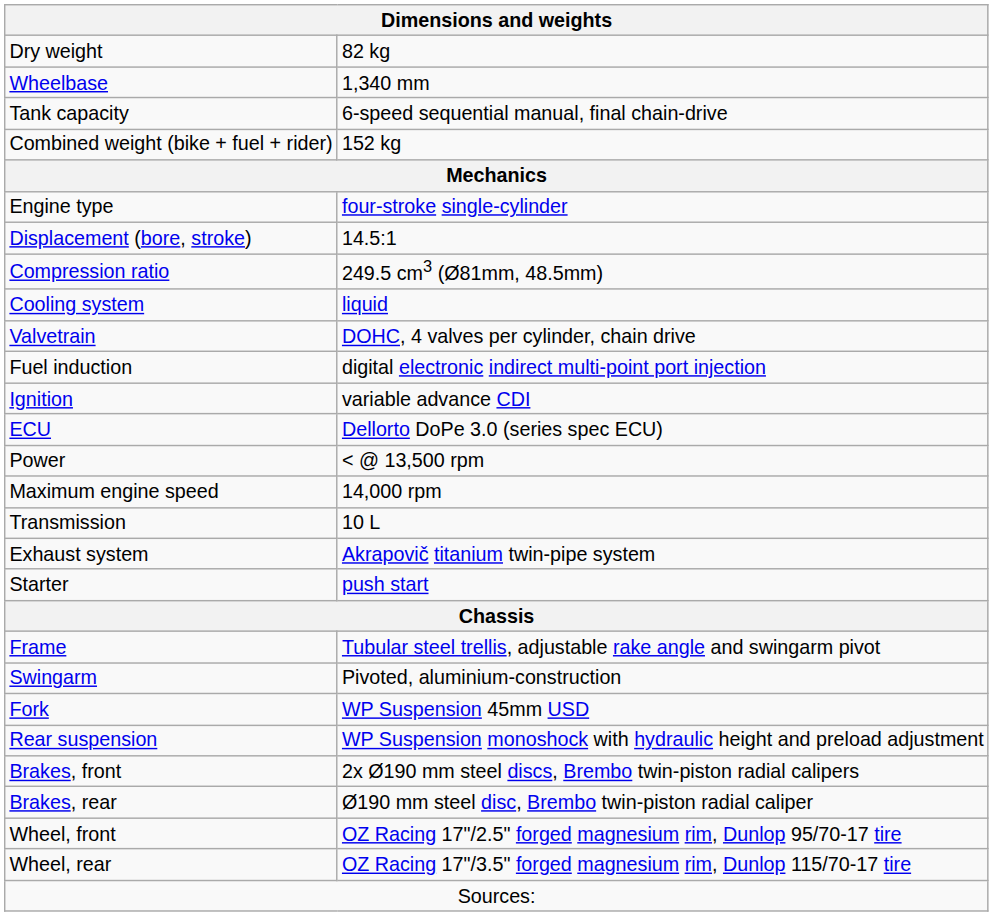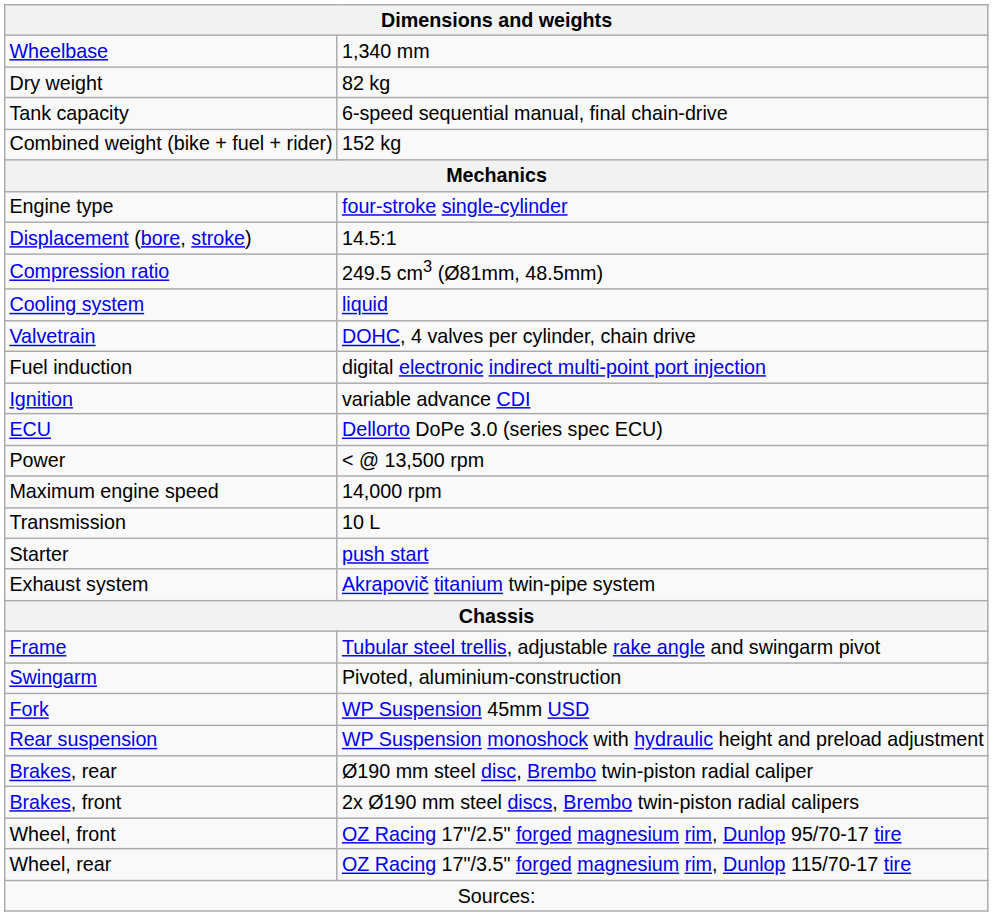 <table class="wikitable" style="font-size:85%">
 <tr>
 <th colspan="2">Dimensions and weights</th>
 </tr>
 <tr>
+<td><a href='#'>Wheelbase</a></td>
+<td>1,340 mm</td>
+</tr>
+<tr>
 <td>Dry weight</td>
 <td>82 kg</td>
-</tr>
-<tr>
-<td><a href='#'>Wheelbase</a></td>
-<td>1,340 mm</td>
 </tr>
 <tr>
 <td>Tank capacity</td>
 <td>6-speed sequential manual, final chain-drive</td>
 </tr>
 <tr>
 <td>Combined weight (bike + fuel + rider)</td>
 <td>152 kg</td>
 </tr>
 <tr>
 <th colspan="2">Mechanics</th>
 </tr>
 <tr>
 <td>Engine type</td>
 <td><a href='#'>four-stroke</a> <a href='#'>single-cylinder</a></td>
 </tr>
 <tr>
 <td><a href='#'>Displacement</a> (<a href='#'>bore</a>, <a href='#'>stroke</a>)</td>
 <td>14.5:1</td>
 </tr>
 <tr>
 <td><a href='#'>Compression ratio</a></td>
 <td>249.5 cm<sup>3</sup> (Ø81mm, 48.5mm)</td>
 </tr>
 <tr>
 <td><a href='#'>Cooling system</a></td>
 <td><a href='#'>liquid</a></td>
 </tr>
 <tr>
 <td><a href='#'>Valvetrain</a></td>
 <td><a href='#'>DOHC</a>, 4 valves per cylinder, chain drive</td>
 </tr>
 <tr>
 <td>Fuel induction</td>
 <td>digital <a href='#'>electronic</a> <a href='#'>indirect multi-point port injection</a></td>
 </tr>
 <tr>
 <td><a href='#'>Ignition</a></td>
 <td>variable advance <a href='#'>CDI</a></td>
 </tr>
 <tr>
 <td><a href='#'>ECU</a></td>
 <td><a href='#'>Dellorto</a> DoPe 3.0 (series spec ECU)</td>
 </tr>
 <tr>
 <td>Power</td>
 <td>< @ 13,500 rpm</td>
 </tr>
 <tr>
 <td>Maximum engine speed</td>
 <td>14,000 rpm</td>
 </tr>
 <tr>
 <td>Transmission</td>
 <td>10 L</td>
 </tr>
 <tr>
+<td>Starter</td>
+<td><a href='#'>push start</a></td>
+</tr>
+<tr>
 <td>Exhaust system</td>
 <td><a href='#'>Akrapovič</a> <a href='#'>titanium</a> twin-pipe system</td>
-</tr>
-<tr>
-<td>Starter</td>
-<td><a href='#'>push start</a></td>
 </tr>
 <tr>
 <th colspan="2">Chassis</th>
 </tr>
 <tr>
 <td><a href='#'>Frame</a></td>
 <td><a href='#'>Tubular steel trellis</a>, adjustable <a href='#'>rake angle</a> and swingarm pivot</td>
 </tr>
 <tr>
 <td><a href='#'>Swingarm</a></td>
 <td>Pivoted, aluminium-construction</td>
 </tr>
 <tr>
 <td><a href='#'>Fork</a></td>
 <td><a href='#'>WP Suspension</a> 45mm <a href='#'>USD</a></td>
 </tr>
 <tr>
 <td><a href='#'>Rear suspension</a></td>
 <td><a href='#'>WP Suspension</a> <a href='#'>monoshock</a> with <a href='#'>hydraulic</a> height and preload adjustment</td>
 </tr>
 <tr>
+<td><a href='#'>Brakes</a>, rear</td>
+<td>Ø190 mm steel <a href='#'>disc</a>, <a href='#'>Brembo</a> twin-piston radial caliper</td>
+</tr>
+<tr>
 <td><a href='#'>Brakes</a>, front</td>
 <td>2x Ø190 mm steel <a href='#'>discs</a>, <a href='#'>Brembo</a> twin-piston radial calipers</td>
-</tr>
-<tr>
-<td><a href='#'>Brakes</a>, rear</td>
-<td>Ø190 mm steel <a href='#'>disc</a>, <a href='#'>Brembo</a> twin-piston radial caliper</td>
 </tr>
 <tr>
 <td>Wheel, front</td>
 <td><a href='#'>OZ Racing</a> 17"/2.5" <a href='#'>forged</a> <a href='#'>magnesium</a> <a href='#'>rim</a>, <a href='#'>Dunlop</a> 95/70-17 <a href='#'>tire</a></td>
 </tr>
 <tr>
 <td>Wheel, rear</td>
 <td><a href='#'>OZ Racing</a> 17"/3.5" <a href='#'>forged</a> <a href='#'>magnesium</a> <a href='#'>rim</a>, <a href='#'>Dunlop</a> 115/70-17 <a href='#'>tire</a></td>
 </tr>
 <tr>
 <td colspan="2" style="text-align:center">Sources:</td>
 </tr>
 </table>
